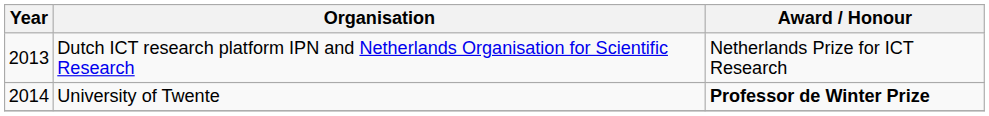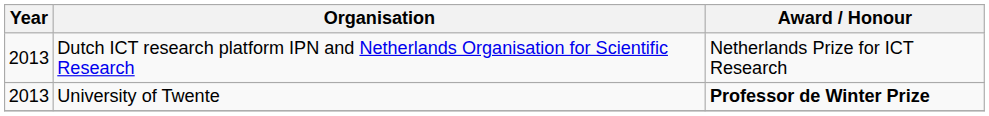 <table class="wikitable sortable">
 <tr>
 <th>Year</th>
 <th>Organisation</th>
 <th>Award / Honour</th>
 </tr>
 <tr>
 <td>2013</td>
 <td>Dutch ICT research platform IPN and <a href='#'>Netherlands Organisation for Scientific Research</a></td>
 <td>Netherlands Prize for ICT Research</td>
 </tr>
 <tr>
-<td>2014</td>
+<td>2013</td>
 <td>University of Twente</td>
 <td><strong>Professor de Winter Prize</strong></td>
 </tr>
 <tr>
 </tr>
 </table>
